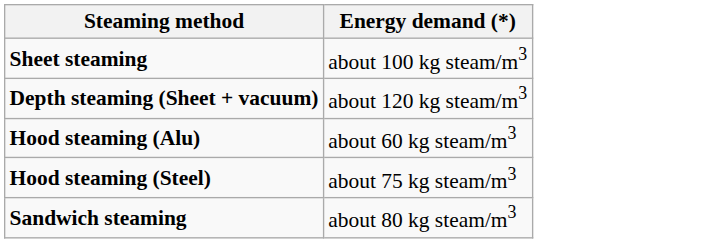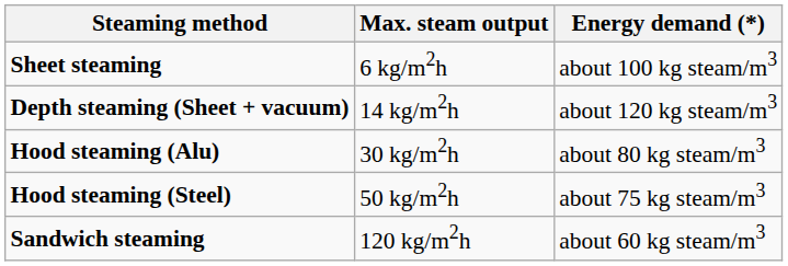 <table class="wikitable">
 <tr>
 <th>Steaming method</th>
+<th>Max. steam output</th>
 <th>Energy demand (*)</th>
 </tr>
 <tr>
 <td><strong>Sheet steaming</strong></td>
+<td>6 kg/m<sup>2</sup>h</td>
 <td>about 100 kg steam/m<sup>3</sup></td>
 </tr>
 <tr>
 <td><strong>Depth steaming (Sheet + vacuum)</strong></td>
+<td>14 kg/m<sup>2</sup>h</td>
 <td>about 120 kg steam/m<sup>3</sup></td>
 </tr>
 <tr>
 <td><strong>Hood steaming (Alu)</strong></td>
-<td>about 60 kg steam/m<sup>3</sup></td>
+<td>30 kg/m<sup>2</sup>h</td>
+<td>about 80 kg steam/m<sup>3</sup></td>
 </tr>
 <tr>
 <td><strong>Hood steaming (Steel)	</strong></td>
+<td>50 kg/m<sup>2</sup>h</td>
 <td>about 75 kg steam/m<sup>3</sup></td>
 </tr>
 <tr>
 <td><strong>Sandwich steaming</strong></td>
-<td>about 80 kg steam/m<sup>3</sup></td>
+<td>120 kg/m<sup>2</sup>h</td>
+<td>about 60 kg steam/m<sup>3</sup></td>
 </tr>
 </table>
